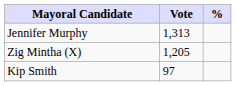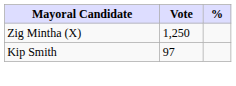 <table class="wikitable">
 <tr>
 <th style="background:#ddf; width:200px;">Mayoral Candidate </th>
 <th style="background:#ddf; width:50px;">Vote</th>
 <th style="background:#ddf; width:30px;">%</th>
 </tr>
 <tr>
-<td>Jennifer Murphy</td>
-<td>1,313</td>
-<td></td>
-</tr>
-<tr>
 <td>Zig Mintha (X)</td>
-<td>1,205</td>
+<td>1,250</td>
 <td></td>
 </tr>
 <tr>
 <td>Kip Smith</td>
 <td>97</td>
 <td></td>
 </tr>
 </table>
